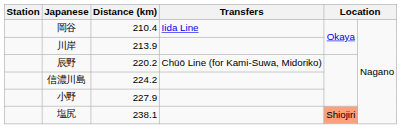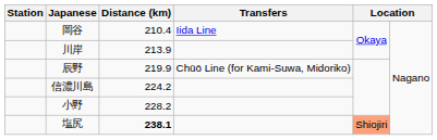 <table class="wikitable">
 <tr style="text-align: center;">
 <th>Station</th>
 <th>Japanese</th>
 <th>Distance (km)</th>
 <th>Transfers</th>
 <th colspan="2">Location</th>
 </tr>
 <tr style="text-align: center;">
 <td style="text-align: left; "></td>
 <td>岡谷</td>
 <td style="text-align: right; ">210.4</td>
 <td style="text-align: left; "><a href='#'>Iida Line</a></td>
 <td rowspan="2"><a href='#'>Okaya</a></td>
 <td rowspan="6" align="center">Nagano</td>
 </tr>
 <tr style="text-align: center;">
 <td style="text-align: left; "></td>
 <td>川岸</td>
 <td style="text-align: right; ">213.9</td>
 <td> </td>
 </tr>
 <tr style="text-align: center;">
 <td style="text-align: left; "></td>
 <td>辰野</td>
-<td style="text-align: right; ">220.2</td>
+<td style="text-align: right; ">219.9</td>
 <td style="text-align: left; ">Chūō Line (for Kami-Suwa, Midoriko)</td>
 <td rowspan="3"></td>
 </tr>
 <tr style="text-align: center;">
 <td style="text-align: left; "></td>
 <td>信濃川島</td>
 <td style="text-align: right; ">224.2</td>
 <td> </td>
 </tr>
 <tr style="text-align: center;">
 <td style="text-align: left; "></td>
 <td>小野</td>
-<td style="text-align: right; ">227.9</td>
+<td style="text-align: right; ">228.2</td>
 <td> </td>
 </tr>
 <tr style="text-align: center;">
 <td style="text-align: left; "></td>
 <td>塩尻</td>
-<td style="text-align: right; ">238.1</td>
+<td style="text-align: right; "><strong>238.1</strong></td>
 <td style="text-align: left; "></td>
 <td style="background: lightsalmon;">Shiojiri</td>
 </tr>
 </table>
